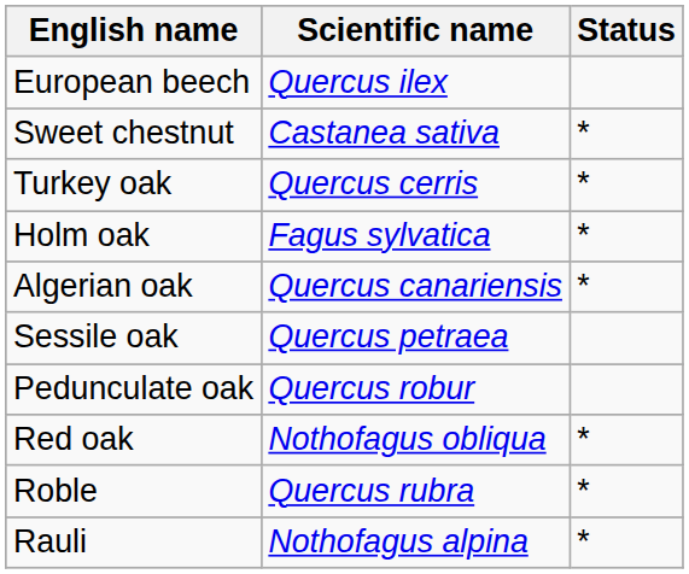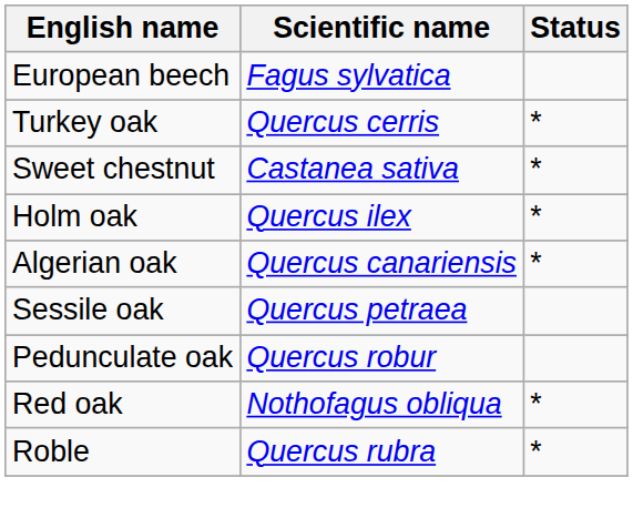 <table class="wikitable" |>
 <tr>
 <th>English name</th>
 <th>Scientific name</th>
 <th>Status</th>
 </tr>
 <tr>
 <td>European beech</td>
-<td><em><a href='#'>Quercus ilex</a></em></td>
+<td><em><a href='#'>Fagus sylvatica</a></em></td>
 <td></td>
+</tr>
+<tr>
+<td>Turkey oak</td>
+<td><em><a href='#'>Quercus cerris</a></em></td>
+<td>*</td>
 </tr>
 <tr>
 <td>Sweet chestnut</td>
 <td><em><a href='#'>Castanea sativa</a></em></td>
 <td>*</td>
 </tr>
 <tr>
-<td>Turkey oak</td>
-<td><em><a href='#'>Quercus cerris</a></em></td>
-<td>*</td>
-</tr>
-<tr>
 <td>Holm oak</td>
-<td><em><a href='#'>Fagus sylvatica</a></em></td>
+<td><em><a href='#'>Quercus ilex</a></em></td>
 <td>*</td>
 </tr>
 <tr>
 <td>Algerian oak</td>
 <td><em><a href='#'>Quercus canariensis</a></em></td>
 <td>*</td>
 </tr>
 <tr>
 <td>Sessile oak</td>
 <td><em><a href='#'>Quercus petraea</a></em></td>
 <td></td>
 </tr>
 <tr>
 <td>Pedunculate oak</td>
 <td><em><a href='#'>Quercus robur</a></em></td>
 <td></td>
 </tr>
 <tr>
 <td>Red oak</td>
 <td><em><a href='#'>Nothofagus obliqua</a></em></td>
 <td>*</td>
 </tr>
 <tr>
 <td>Roble</td>
 <td><em><a href='#'>Quercus rubra</a></em></td>
 <td>*</td>
 </tr>
-<tr>
-<td>Rauli</td>
-<td><em><a href='#'>Nothofagus alpina</a></em></td>
-<td>*</td>
-</tr>
 </table>
